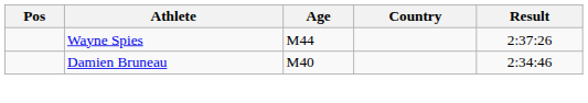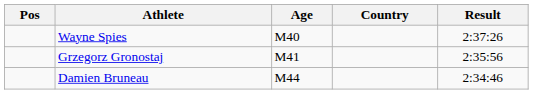 <table class="wikitable"  style="text-align:center; width:50%;">
 <tr>
 <th>Pos</th>
 <th>Athlete</th>
 <th>Age</th>
 <th>Country</th>
 <th>Result</th>
 </tr>
 <tr>
 <td align=center></td>
 <td align=left><a href='#'>Wayne Spies</a></td>
-<td align=left>M44</td>
+<td align=left>M40</td>
 <td align=left></td>
 <td>2:37:26</td>
 </tr>
 <tr>
 <td align=center></td>
+<td align=left><a href='#'>Grzegorz Gronostaj</a></td>
+<td align=left>M41</td>
+<td align=left></td>
+<td>2:35:56</td>
+</tr>
+<tr>
+<td align=center></td>
 <td align=left><a href='#'>Damien Bruneau</a></td>
-<td align=left>M40</td>
+<td align=left>M44</td>
 <td align=left></td>
 <td>2:34:46</td>
 </tr>
 </table>
